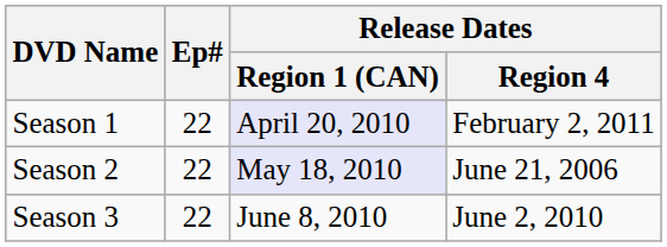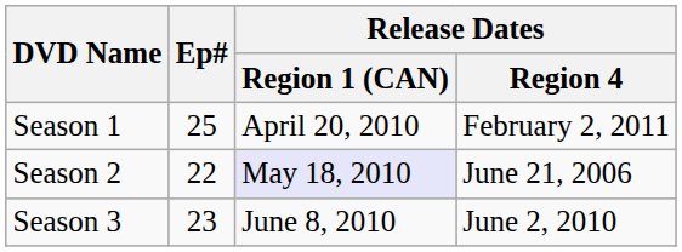 <table class="wikitable">
 <tr>
 <th rowspan="2">DVD Name</th>
 <th rowspan="2">Ep#</th>
 <th colspan="2">Release Dates</th>
 </tr>
 <tr>
 <th>Region 1 (CAN)</th>
 <th>Region 4</th>
 </tr>
 <tr>
 <td>Season 1</td>
-<td style="text-align:center;">22</td>
-<td style="background: lavender;">April 20, 2010</td>
+<td style="text-align:center;">25</td>
+<td>April 20, 2010</td>
 <td>February 2, 2011</td>
 </tr>
 <tr>
 <td>Season 2</td>
 <td style="text-align:center;">22</td>
 <td style="background: lavender;">May 18, 2010</td>
 <td>June 21, 2006</td>
 </tr>
 <tr>
 <td>Season 3</td>
-<td style="text-align:center;">22</td>
+<td style="text-align:center;">23</td>
 <td>June 8, 2010</td>
 <td>June 2, 2010</td>
 </tr>
 </table>
